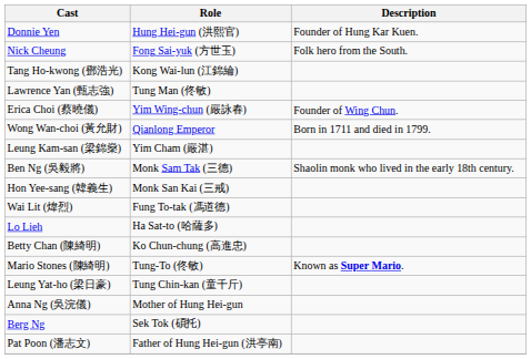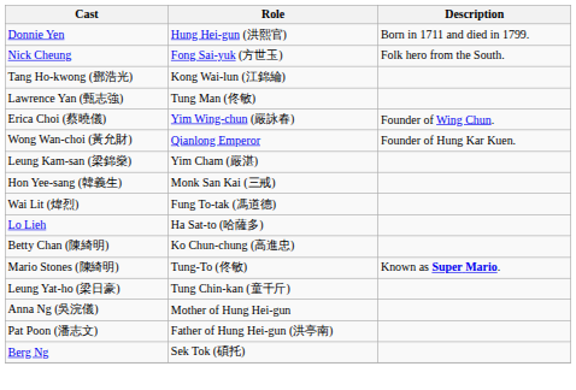 <table class="wikitable" width="60%">
 <tr>
 <th>Cast</th>
 <th>Role</th>
 <th>Description</th>
 </tr>
 <tr>
 <td><a href='#'>Donnie Yen</a></td>
 <td><a href='#'>Hung Hei-gun</a> (洪熙官)</td>
-<td>Founder of Hung Kar Kuen.</td>
+<td>Born in 1711 and died in 1799.</td>
 </tr>
 <tr>
 <td><a href='#'>Nick Cheung</a></td>
 <td><a href='#'>Fong Sai-yuk</a> (方世玉)</td>
 <td>Folk hero from the South.</td>
 </tr>
 <tr>
 <td>Tang Ho-kwong (鄧浩光)</td>
 <td>Kong Wai-lun (江錦綸)</td>
 <td></td>
 </tr>
 <tr>
 <td>Lawrence Yan (甄志強)</td>
 <td>Tung Man (佟敏)</td>
 <td></td>
 </tr>
 <tr>
 <td>Erica Choi (蔡曉儀)</td>
 <td><a href='#'>Yim Wing-chun</a> (嚴詠春)</td>
 <td>Founder of <a href='#'>Wing Chun</a>.</td>
 </tr>
 <tr>
 <td>Wong Wan-choi (黃允財)</td>
 <td><a href='#'>Qianlong Emperor</a></td>
-<td>Born in 1711 and died in 1799.</td>
+<td>Founder of Hung Kar Kuen.</td>
 </tr>
 <tr>
 <td>Leung Kam-san (梁錦燊)</td>
 <td>Yim Cham (嚴湛)</td>
 <td></td>
-</tr>
-<tr>
-<td>Ben Ng (吳毅將)</td>
-<td>Monk <a href='#'>Sam Tak</a> (三德)</td>
-<td>Shaolin monk who lived in the early 18th century.</td>
 </tr>
 <tr>
 <td>Hon Yee-sang (韓義生)</td>
 <td>Monk San Kai (三戒)</td>
 <td></td>
 </tr>
 <tr>
 <td>Wai Lit (煒烈)</td>
 <td>Fung To-tak (馮道德)</td>
 <td></td>
 </tr>
 <tr>
 <td><a href='#'>Lo Lieh</a></td>
 <td>Ha Sat-to (哈薩多)</td>
 <td></td>
 </tr>
 <tr>
 <td>Betty Chan (陳綺明)</td>
 <td>Ko Chun-chung (高進忠)</td>
 <td></td>
 </tr>
 <tr>
 <td>Mario Stones (陳綺明)</td>
 <td>Tung-To (佟敏)</td>
 <td>Known as <a href='#'><strong>Super</strong> <strong>Mario</strong></a>.</td>
 </tr>
 <tr>
 <td>Leung Yat-ho (梁日豪)</td>
 <td>Tung Chin-kan (童千斤)</td>
 <td></td>
 </tr>
 <tr>
 <td>Anna Ng (吳浣儀)</td>
 <td>Mother of Hung Hei-gun</td>
 <td></td>
 </tr>
 <tr>
+<td>Pat Poon (潘志文)</td>
+<td>Father of Hung Hei-gun (洪亭南)</td>
+<td></td>
+</tr>
+<tr>
 <td><a href='#'>Berg Ng</a></td>
 <td>Sek Tok (碩托)</td>
 <td></td>
 </tr>
 <tr>
-<td>Pat Poon (潘志文)</td>
-<td>Father of Hung Hei-gun (洪亭南)</td>
-<td></td>
-</tr>
-<tr>
 </tr>
 </table>
